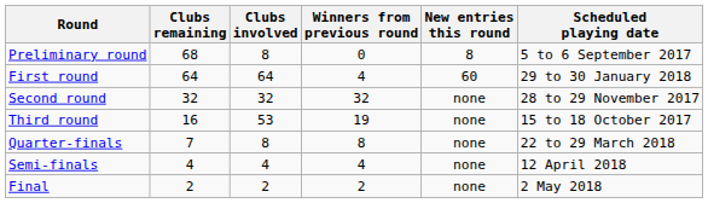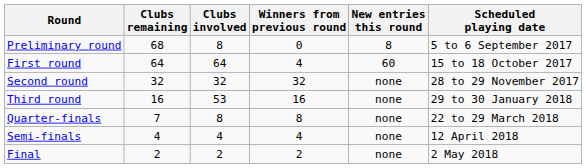 <table class="wikitable">
 <tr>
 <th>Round</th>
 <th>Clubs<br>remaining</th>
 <th>Clubs<br>involved</th>
 <th>Winners from<br>previous round</th>
 <th>New entries<br>this round</th>
 <th>Scheduled<br>playing date</th>
 </tr>
 <tr>
 <td><a href='#'>Preliminary round</a></td>
 <td style="text-align:center;">68</td>
 <td style="text-align:center;">8</td>
 <td style="text-align:center;">0</td>
 <td style="text-align:center;">8</td>
 <td>5 to 6 September 2017</td>
 </tr>
 <tr>
 <td><a href='#'>First round</a></td>
 <td style="text-align:center;">64</td>
 <td style="text-align:center;">64</td>
 <td style="text-align:center;">4</td>
 <td style="text-align:center;">60</td>
-<td>29 to 30 January 2018</td>
+<td>15 to 18 October 2017</td>
 </tr>
 <tr>
 <td><a href='#'>Second round</a></td>
 <td style="text-align:center;">32</td>
 <td style="text-align:center;">32</td>
 <td style="text-align:center;">32</td>
 <td style="text-align:center;">none</td>
 <td>28 to 29 November 2017</td>
 </tr>
 <tr>
 <td><a href='#'>Third round</a></td>
 <td style="text-align:center;">16</td>
 <td style="text-align:center;">53</td>
-<td style="text-align:center;">19</td>
+<td style="text-align:center;">16</td>
 <td style="text-align:center;">none</td>
-<td>15 to 18 October 2017</td>
+<td>29 to 30 January 2018</td>
 </tr>
 <tr>
 <td><a href='#'>Quarter-finals</a></td>
 <td style="text-align:center;">7</td>
 <td style="text-align:center;">8</td>
 <td style="text-align:center;">8</td>
 <td style="text-align:center;">none</td>
 <td>22 to 29 March 2018</td>
 </tr>
 <tr>
 <td><a href='#'>Semi-finals</a></td>
 <td style="text-align:center;">4</td>
 <td style="text-align:center;">4</td>
 <td style="text-align:center;">4</td>
 <td style="text-align:center;">none</td>
 <td>12 April 2018</td>
 </tr>
 <tr>
 <td><a href='#'>Final</a></td>
 <td style="text-align:center;">2</td>
 <td style="text-align:center;">2</td>
 <td style="text-align:center;">2</td>
 <td style="text-align:center;">none</td>
 <td>2 May 2018</td>
 </tr>
 </table>
